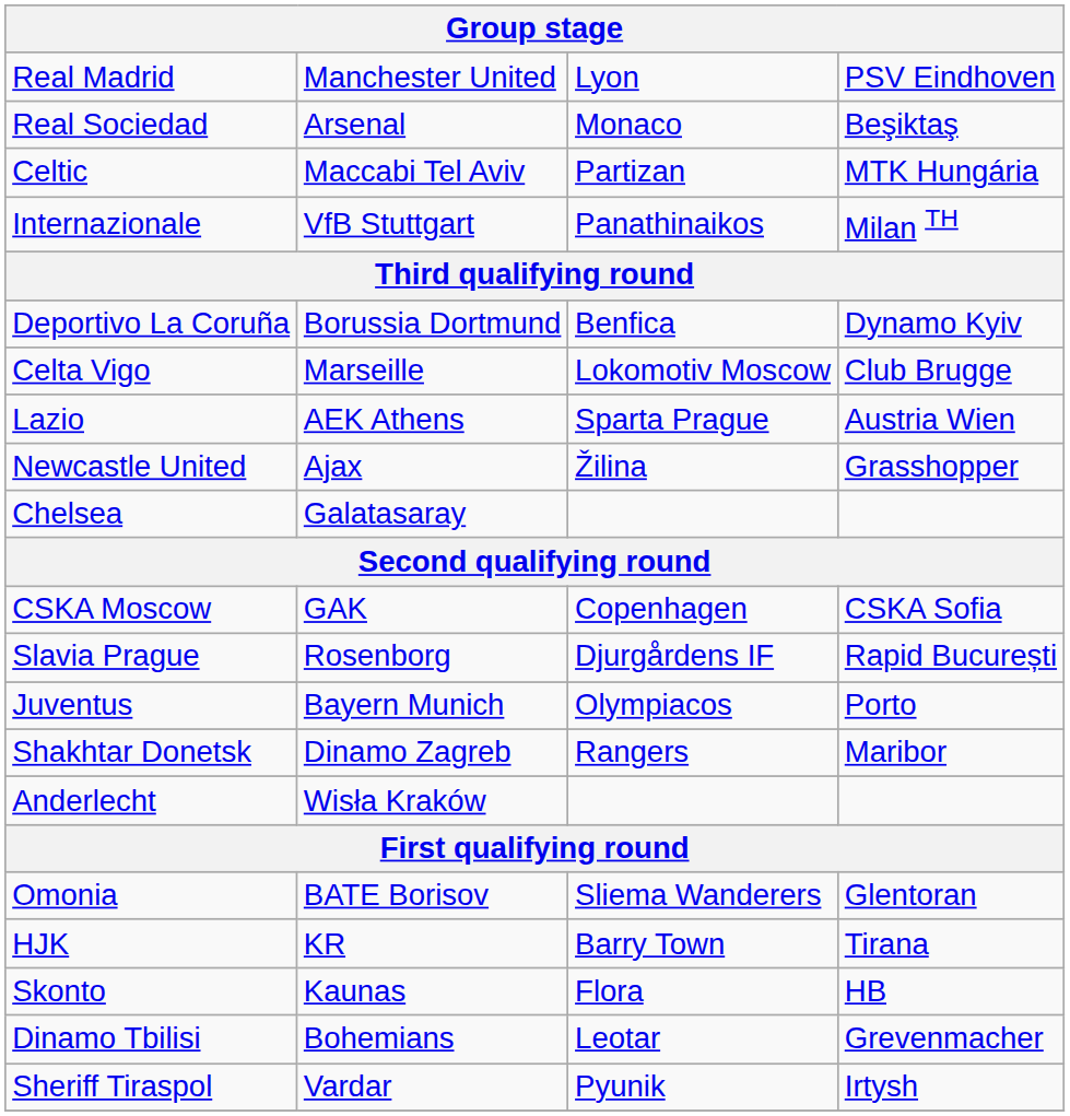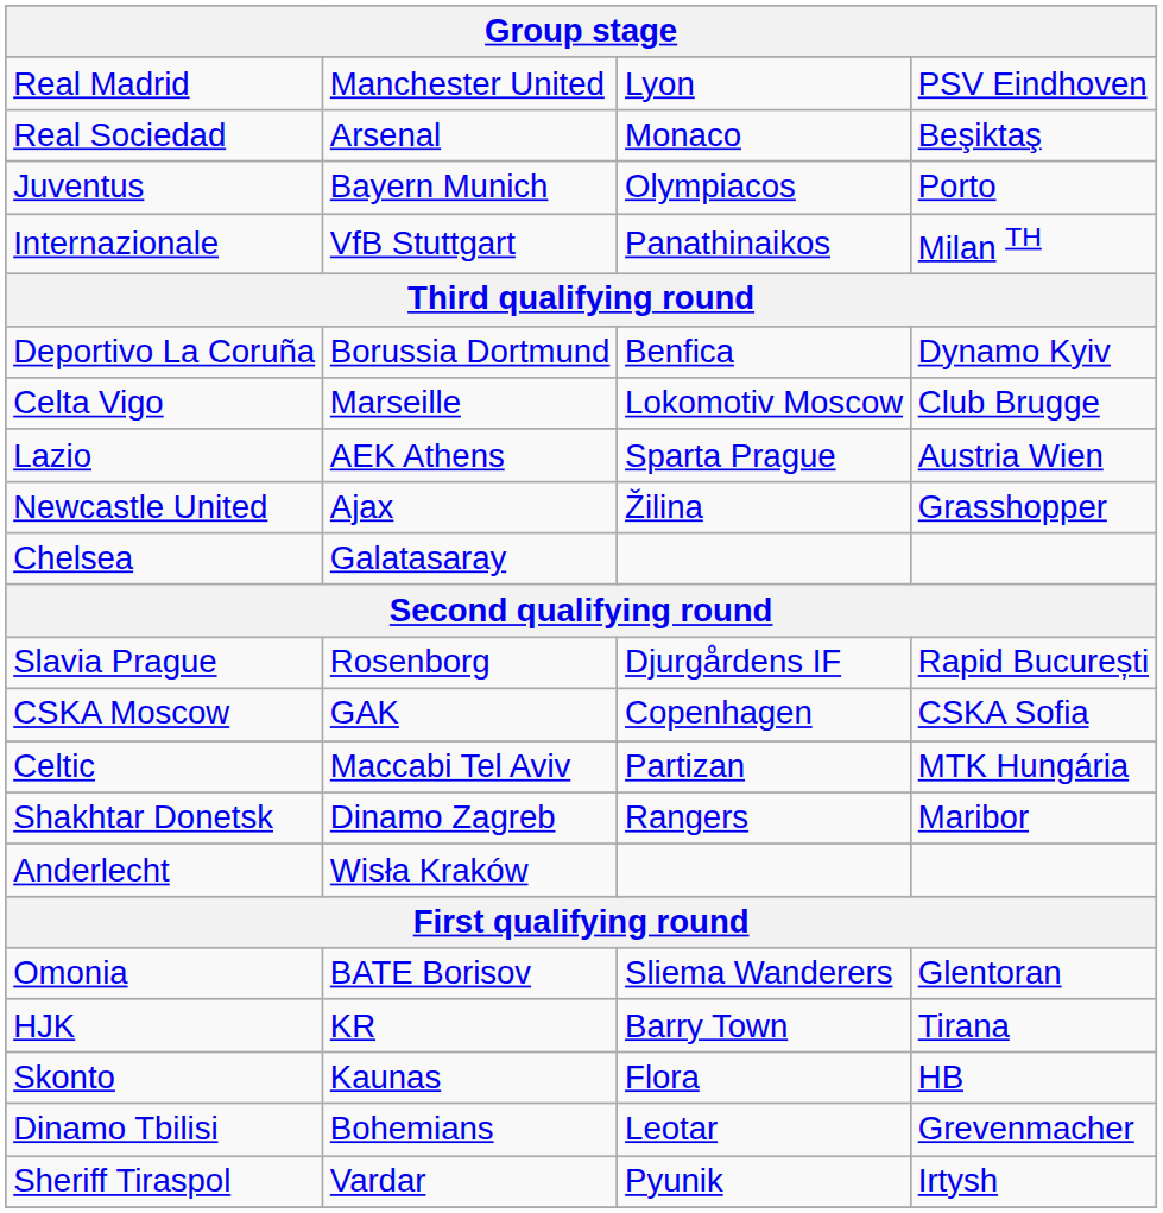 <table class="wikitable">
 <tr>
 <th colspan=4><a href='#'>Group stage</a></th>
 </tr>
 <tr>
 <td> <a href='#'>Real Madrid</a> </td>
 <td> <a href='#'>Manchester United</a> </td>
 <td> <a href='#'>Lyon</a> </td>
 <td> <a href='#'>PSV Eindhoven</a> </td>
 </tr>
 <tr>
 <td> <a href='#'>Real Sociedad</a> </td>
 <td> <a href='#'>Arsenal</a> </td>
 <td> <a href='#'>Monaco</a> </td>
 <td> <a href='#'>Beşiktaş</a> </td>
 </tr>
 <tr>
-<td> <a href='#'>Celtic</a> </td>
-<td> <a href='#'>Maccabi Tel Aviv</a> </td>
-<td> <a href='#'>Partizan</a> </td>
-<td> <a href='#'>MTK Hungária</a> </td>
+<td> <a href='#'>Juventus</a> </td>
+<td> <a href='#'>Bayern Munich</a> </td>
+<td> <a href='#'>Olympiacos</a> </td>
+<td> <a href='#'>Porto</a> </td>
 </tr>
 <tr>
 <td> <a href='#'>Internazionale</a> </td>
 <td> <a href='#'>VfB Stuttgart</a> </td>
 <td> <a href='#'>Panathinaikos</a> </td>
 <td> <a href='#'>Milan</a> <sup><a href='#'>TH</a></sup></td>
 </tr>
 <tr>
 <th colspan=4><a href='#'>Third qualifying round</a></th>
 </tr>
 <tr>
 <td> <a href='#'>Deportivo La Coruña</a> </td>
 <td> <a href='#'>Borussia Dortmund</a> </td>
 <td> <a href='#'>Benfica</a> </td>
 <td> <a href='#'>Dynamo Kyiv</a> </td>
 </tr>
 <tr>
 <td> <a href='#'>Celta Vigo</a> </td>
 <td> <a href='#'>Marseille</a> </td>
 <td> <a href='#'>Lokomotiv Moscow</a> </td>
 <td> <a href='#'>Club Brugge</a> </td>
 </tr>
 <tr>
 <td> <a href='#'>Lazio</a> </td>
 <td> <a href='#'>AEK Athens</a> </td>
 <td> <a href='#'>Sparta Prague</a> </td>
 <td> <a href='#'>Austria Wien</a> </td>
 </tr>
 <tr>
 <td> <a href='#'>Newcastle United</a> </td>
 <td> <a href='#'>Ajax</a> </td>
 <td> <a href='#'>Žilina</a> </td>
 <td> <a href='#'>Grasshopper</a> </td>
 </tr>
 <tr>
 <td> <a href='#'>Chelsea</a> </td>
 <td> <a href='#'>Galatasaray</a> </td>
 <td></td>
 <td></td>
 </tr>
 <tr>
 <th colspan=4><a href='#'>Second qualifying round</a></th>
 </tr>
 <tr>
+<td> <a href='#'>Slavia Prague</a> </td>
+<td> <a href='#'>Rosenborg</a> </td>
+<td> <a href='#'>Djurgårdens IF</a> </td>
+<td> <a href='#'>Rapid București</a> </td>
+</tr>
+<tr>
 <td> <a href='#'>CSKA Moscow</a> </td>
 <td> <a href='#'>GAK</a> </td>
 <td> <a href='#'>Copenhagen</a> </td>
 <td> <a href='#'>CSKA Sofia</a> </td>
 </tr>
 <tr>
-<td> <a href='#'>Slavia Prague</a> </td>
-<td> <a href='#'>Rosenborg</a> </td>
-<td> <a href='#'>Djurgårdens IF</a> </td>
-<td> <a href='#'>Rapid București</a> </td>
-</tr>
-<tr>
-<td> <a href='#'>Juventus</a> </td>
-<td> <a href='#'>Bayern Munich</a> </td>
-<td> <a href='#'>Olympiacos</a> </td>
-<td> <a href='#'>Porto</a> </td>
+<td> <a href='#'>Celtic</a> </td>
+<td> <a href='#'>Maccabi Tel Aviv</a> </td>
+<td> <a href='#'>Partizan</a> </td>
+<td> <a href='#'>MTK Hungária</a> </td>
 </tr>
 <tr>
 <td> <a href='#'>Shakhtar Donetsk</a> </td>
 <td> <a href='#'>Dinamo Zagreb</a> </td>
 <td> <a href='#'>Rangers</a> </td>
 <td> <a href='#'>Maribor</a> </td>
 </tr>
 <tr>
 <td> <a href='#'>Anderlecht</a> </td>
 <td> <a href='#'>Wisła Kraków</a> </td>
 <td></td>
 <td></td>
 </tr>
 <tr>
 <th colspan=4><a href='#'>First qualifying round</a></th>
 </tr>
 <tr>
 <td> <a href='#'>Omonia</a> </td>
 <td> <a href='#'>BATE Borisov</a> </td>
 <td> <a href='#'>Sliema Wanderers</a> </td>
 <td> <a href='#'>Glentoran</a> </td>
 </tr>
 <tr>
 <td> <a href='#'>HJK</a> </td>
 <td> <a href='#'>KR</a> </td>
 <td> <a href='#'>Barry Town</a> </td>
 <td> <a href='#'>Tirana</a> </td>
 </tr>
 <tr>
 <td> <a href='#'>Skonto</a> </td>
 <td> <a href='#'>Kaunas</a> </td>
 <td> <a href='#'>Flora</a> </td>
 <td> <a href='#'>HB</a> </td>
 </tr>
 <tr>
 <td> <a href='#'>Dinamo Tbilisi</a> </td>
 <td> <a href='#'>Bohemians</a> </td>
 <td> <a href='#'>Leotar</a> </td>
 <td> <a href='#'>Grevenmacher</a> </td>
 </tr>
 <tr>
 <td> <a href='#'>Sheriff Tiraspol</a> </td>
 <td> <a href='#'>Vardar</a> </td>
 <td> <a href='#'>Pyunik</a> </td>
 <td> <a href='#'>Irtysh</a> </td>
 </tr>
 <tr>
 </tr>
 </table>
